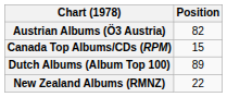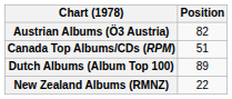 <table class="wikitable sortable plainrowheaders" style="text-align:center">
 <tr>
 <th scope="col">Chart (1978)</th>
 <th scope="col">Position</th>
 </tr>
 <tr>
 <th scope="row">Austrian Albums (Ö3 Austria)</th>
 <td>82</td>
 </tr>
 <tr>
 <th scope="row">Canada Top Albums/CDs (<em>RPM</em>)</th>
-<td>15</td>
+<td>51</td>
 </tr>
 <tr>
 <th scope="row">Dutch Albums (Album Top 100)</th>
 <td>89</td>
 </tr>
 <tr>
 <th scope="row">New Zealand Albums (RMNZ)</th>
 <td>22</td>
 </tr>
 </table>
